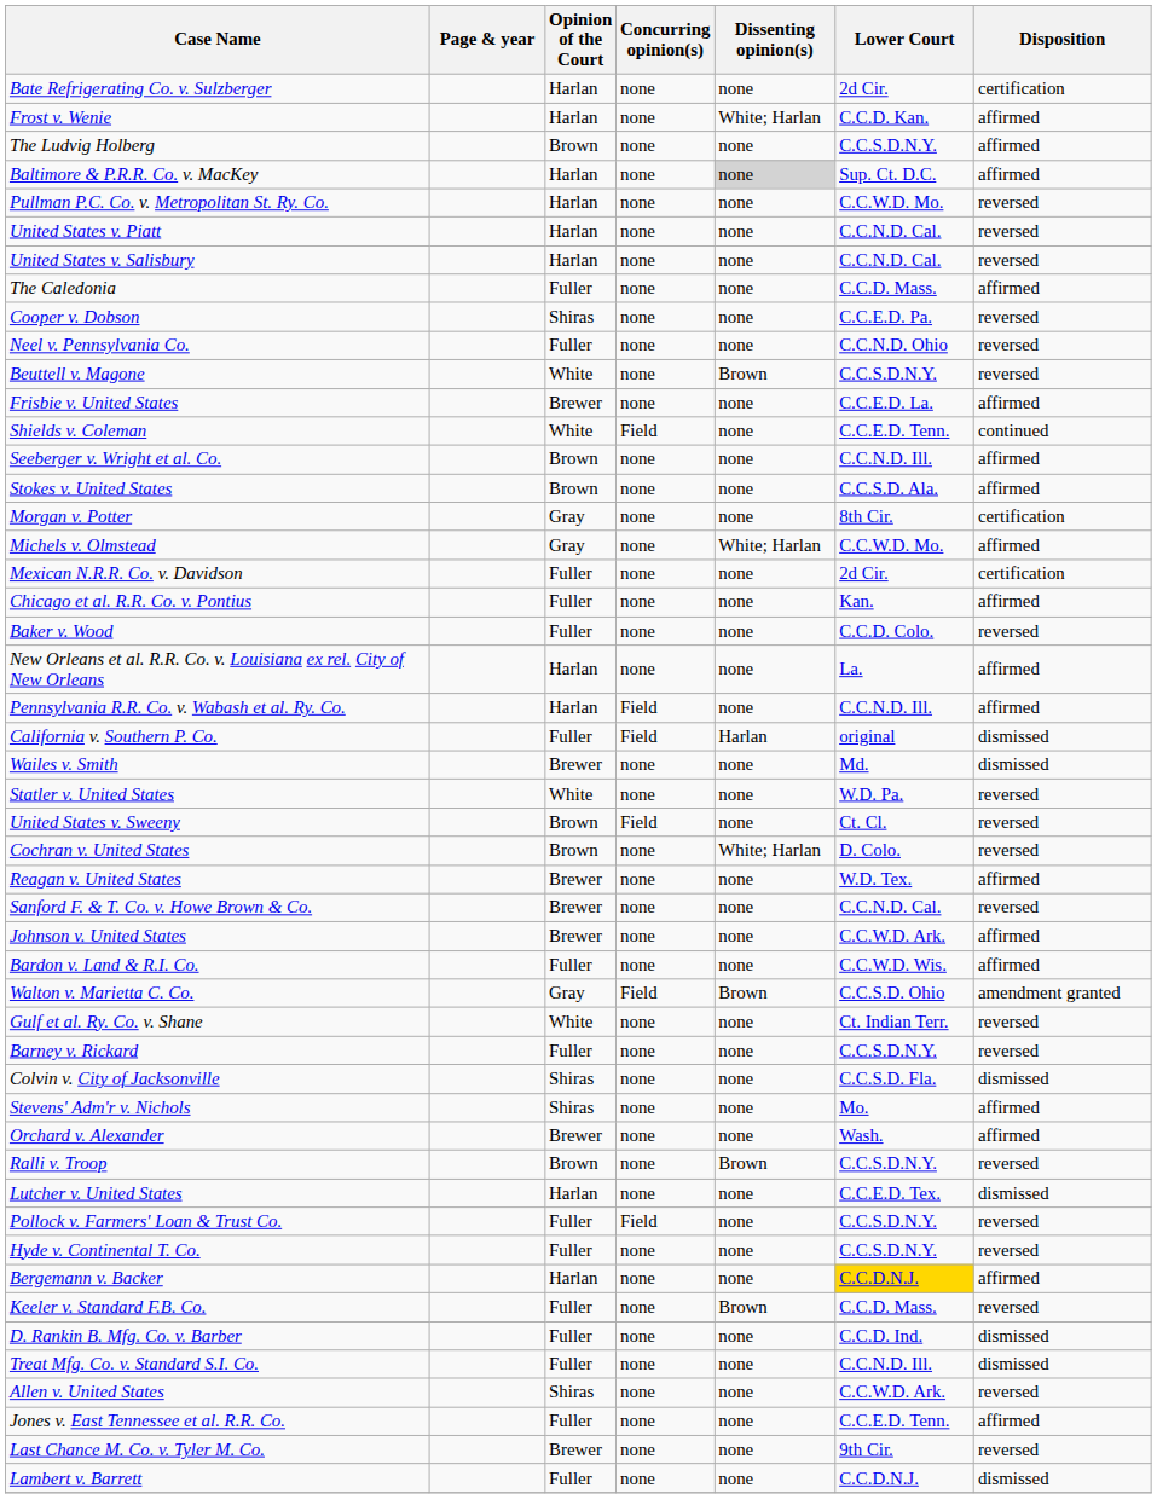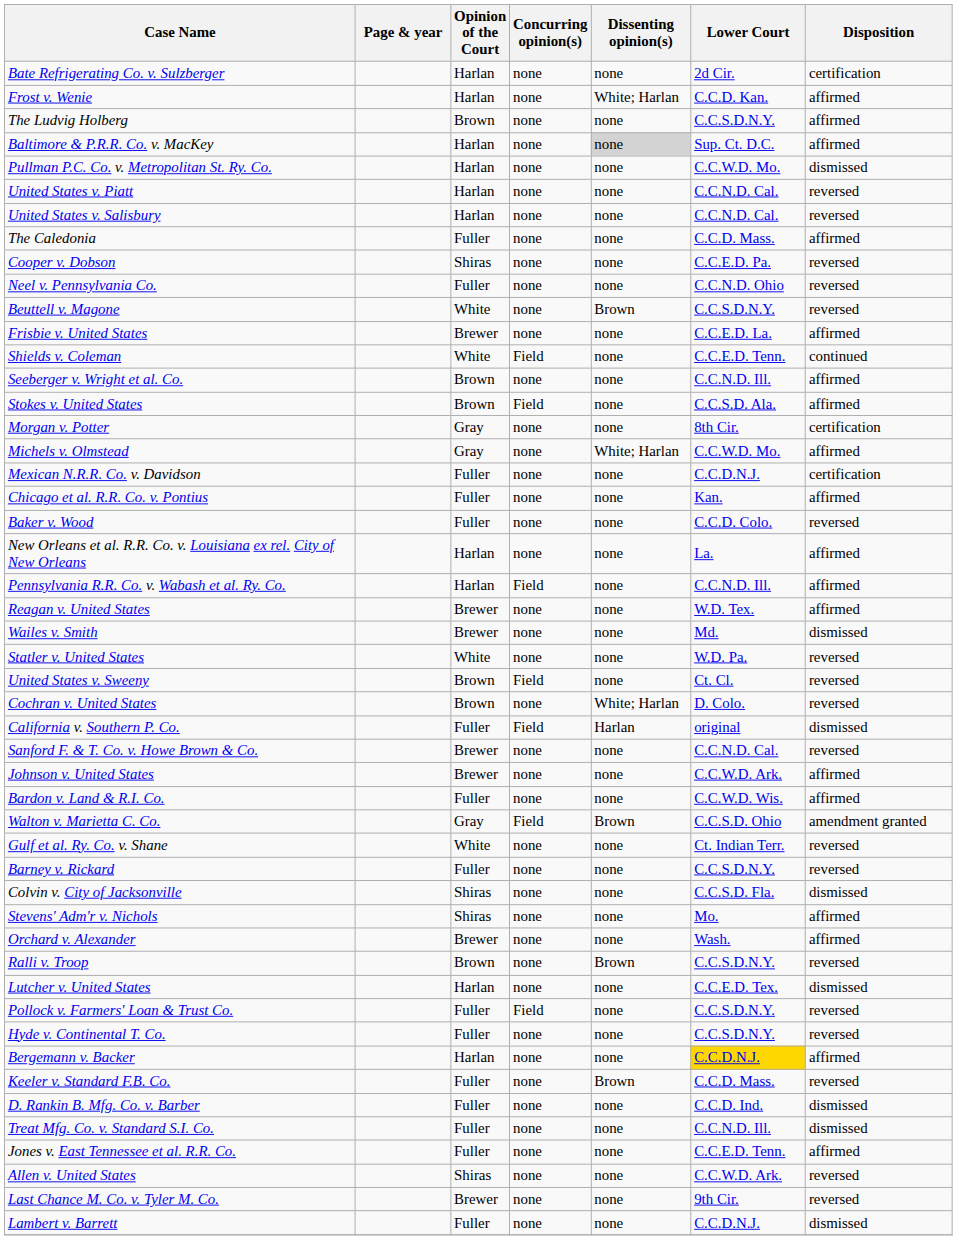 <table class="wikitable sortable">
 <tr>
 <th scope="col" style="width: 370px;">Case Name</th>
 <th scope="col" style="width: 95px;">Page & year</th>
 <th scope="col" style="width: 10px;">Opinion of the Court</th>
 <th scope="col" style="width: 10px;">Concurring opinion(s)</th>
 <th scope="col" style="width: 100px;">Dissenting opinion(s)</th>
 <th scope="col" style="width: 116px;">Lower Court</th>
 <th scope="col" style="width: 150px;">Disposition</th>
 </tr>
 <tr>
 <td><em><a href='#'>Bate Refrigerating Co. v. Sulzberger</a></em></td>
 <td align="right"></td>
 <td>Harlan</td>
 <td>none</td>
 <td>none</td>
 <td><a href='#'>2d Cir.</a></td>
 <td>certification</td>
 </tr>
 <tr>
 <td><em><a href='#'>Frost v. Wenie</a></em></td>
 <td align="right"></td>
 <td>Harlan</td>
 <td>none</td>
 <td>White; Harlan</td>
 <td><a href='#'>C.C.D. Kan.</a></td>
 <td>affirmed</td>
 </tr>
 <tr>
 <td><em>The Ludvig Holberg</em></td>
 <td align="right"></td>
 <td>Brown</td>
 <td>none</td>
 <td>none</td>
 <td><a href='#'>C.C.S.D.N.Y.</a></td>
 <td>affirmed</td>
 </tr>
 <tr>
 <td><em><a href='#'>Baltimore & P.R.R. Co.</a> v. MacKey</em></td>
 <td align="right"></td>
 <td>Harlan</td>
 <td>none</td>
 <td style="background: lightgrey;">none</td>
 <td><a href='#'>Sup. Ct. D.C.</a></td>
 <td>affirmed</td>
 </tr>
 <tr>
 <td><em><a href='#'>Pullman P.C. Co.</a> v. <a href='#'>Metropolitan St. Ry. Co.</a></em></td>
 <td align="right"></td>
 <td>Harlan</td>
 <td>none</td>
 <td>none</td>
 <td><a href='#'>C.C.W.D. Mo.</a></td>
-<td>reversed</td>
+<td>dismissed</td>
 </tr>
 <tr>
 <td><em><a href='#'>United States v. Piatt</a></em></td>
 <td align="right"></td>
 <td>Harlan</td>
 <td>none</td>
 <td>none</td>
 <td><a href='#'>C.C.N.D. Cal.</a></td>
 <td>reversed</td>
 </tr>
 <tr>
 <td><em><a href='#'>United States v. Salisbury</a></em></td>
 <td align="right"></td>
 <td>Harlan</td>
 <td>none</td>
 <td>none</td>
 <td><a href='#'>C.C.N.D. Cal.</a></td>
 <td>reversed</td>
 </tr>
 <tr>
 <td><em>The Caledonia</em></td>
 <td align="right"></td>
 <td>Fuller</td>
 <td>none</td>
 <td>none</td>
 <td><a href='#'>C.C.D. Mass.</a></td>
 <td>affirmed</td>
 </tr>
 <tr>
 <td><em><a href='#'>Cooper v. Dobson</a></em></td>
 <td align="right"></td>
 <td>Shiras</td>
 <td>none</td>
 <td>none</td>
 <td><a href='#'>C.C.E.D. Pa.</a></td>
 <td>reversed</td>
 </tr>
 <tr>
 <td><em><a href='#'>Neel v. Pennsylvania Co.</a></em></td>
 <td align="right"></td>
 <td>Fuller</td>
 <td>none</td>
 <td>none</td>
 <td><a href='#'>C.C.N.D. Ohio</a></td>
 <td>reversed</td>
 </tr>
 <tr>
 <td><em><a href='#'>Beuttell v. Magone</a></em></td>
 <td align="right"></td>
 <td>White</td>
 <td>none</td>
 <td>Brown</td>
 <td><a href='#'>C.C.S.D.N.Y.</a></td>
 <td>reversed</td>
 </tr>
 <tr>
 <td><em><a href='#'>Frisbie v. United States</a></em></td>
 <td align="right"></td>
 <td>Brewer</td>
 <td>none</td>
 <td>none</td>
 <td><a href='#'>C.C.E.D. La.</a></td>
 <td>affirmed</td>
 </tr>
 <tr>
 <td><em><a href='#'>Shields v. Coleman</a></em></td>
 <td align="right"></td>
 <td>White</td>
 <td>Field</td>
 <td>none</td>
 <td><a href='#'>C.C.E.D. Tenn.</a></td>
 <td>continued</td>
 </tr>
 <tr>
 <td><em><a href='#'>Seeberger v. Wright et al. Co.</a></em></td>
 <td align="right"></td>
 <td>Brown</td>
 <td>none</td>
 <td>none</td>
 <td><a href='#'>C.C.N.D. Ill.</a></td>
 <td>affirmed</td>
 </tr>
 <tr>
 <td><em><a href='#'>Stokes v. United States</a></em></td>
 <td align="right"></td>
 <td>Brown</td>
-<td>none</td>
+<td>Field</td>
 <td>none</td>
 <td><a href='#'>C.C.S.D. Ala.</a></td>
 <td>affirmed</td>
 </tr>
 <tr>
 <td><em><a href='#'>Morgan v. Potter</a></em></td>
 <td align="right"></td>
 <td>Gray</td>
 <td>none</td>
 <td>none</td>
 <td><a href='#'>8th Cir.</a></td>
 <td>certification</td>
 </tr>
 <tr>
 <td><em><a href='#'>Michels v. Olmstead</a></em></td>
 <td align="right"></td>
 <td>Gray</td>
 <td>none</td>
 <td>White; Harlan</td>
 <td><a href='#'>C.C.W.D. Mo.</a></td>
 <td>affirmed</td>
 </tr>
 <tr>
 <td><em><a href='#'>Mexican N.R.R. Co.</a> v. Davidson </em></td>
 <td align="right"></td>
 <td>Fuller</td>
 <td>none</td>
 <td>none</td>
-<td><a href='#'>2d Cir.</a></td>
+<td><a href='#'>C.C.D.N.J.</a></td>
 <td>certification</td>
 </tr>
 <tr>
 <td><em><a href='#'>Chicago et al. R.R. Co. v. Pontius</a></em></td>
 <td align="right"></td>
 <td>Fuller</td>
 <td>none</td>
 <td>none</td>
 <td><a href='#'>Kan.</a></td>
 <td>affirmed</td>
 </tr>
 <tr>
 <td><em><a href='#'>Baker v. Wood</a></em></td>
 <td align="right"></td>
 <td>Fuller</td>
 <td>none</td>
 <td>none</td>
 <td><a href='#'>C.C.D. Colo.</a></td>
 <td>reversed</td>
 </tr>
 <tr>
 <td><em>New Orleans et al. R.R. Co. v. <a href='#'>Louisiana</a> <a href='#'>ex rel.</a> <a href='#'>City of New Orleans</a></em></td>
 <td align="right"></td>
 <td>Harlan</td>
 <td>none</td>
 <td>none</td>
 <td><a href='#'>La.</a></td>
 <td>affirmed</td>
 </tr>
 <tr>
 <td><em><a href='#'>Pennsylvania R.R. Co.</a> v. <a href='#'>Wabash et al. Ry. Co.</a></em></td>
 <td align="right"></td>
 <td>Harlan</td>
 <td>Field</td>
 <td>none</td>
 <td><a href='#'>C.C.N.D. Ill.</a></td>
 <td>affirmed</td>
 </tr>
 <tr>
-<td><em><a href='#'>California</a> v. <a href='#'>Southern P. Co.</a></em></td>
+<td><em><a href='#'>Reagan v. United States</a></em></td>
 <td align="right"></td>
-<td>Fuller</td>
-<td>Field</td>
-<td>Harlan</td>
-<td><a href='#'>original</a></td>
-<td>dismissed</td>
+<td>Brewer</td>
+<td>none</td>
+<td>none</td>
+<td><a href='#'>W.D. Tex.</a></td>
+<td>affirmed</td>
 </tr>
 <tr>
 <td><em><a href='#'>Wailes v. Smith</a></em></td>
 <td align="right"></td>
 <td>Brewer</td>
 <td>none</td>
 <td>none</td>
 <td><a href='#'>Md.</a></td>
 <td>dismissed</td>
 </tr>
 <tr>
 <td><em><a href='#'>Statler v. United States</a></em></td>
 <td align="right"></td>
 <td>White</td>
 <td>none</td>
 <td>none</td>
 <td><a href='#'>W.D. Pa.</a></td>
 <td>reversed</td>
 </tr>
 <tr>
 <td><em><a href='#'>United States v. Sweeny</a></em></td>
 <td align="right"></td>
 <td>Brown</td>
 <td>Field</td>
 <td>none</td>
 <td><a href='#'>Ct. Cl.</a></td>
 <td>reversed</td>
 </tr>
 <tr>
 <td><em><a href='#'>Cochran v. United States</a></em></td>
 <td align="right"></td>
 <td>Brown</td>
 <td>none</td>
 <td>White; Harlan</td>
 <td><a href='#'>D. Colo.</a></td>
 <td>reversed</td>
 </tr>
 <tr>
-<td><em><a href='#'>Reagan v. United States</a></em></td>
+<td><em><a href='#'>California</a> v. <a href='#'>Southern P. Co.</a></em></td>
 <td align="right"></td>
-<td>Brewer</td>
-<td>none</td>
-<td>none</td>
-<td><a href='#'>W.D. Tex.</a></td>
-<td>affirmed</td>
+<td>Fuller</td>
+<td>Field</td>
+<td>Harlan</td>
+<td><a href='#'>original</a></td>
+<td>dismissed</td>
 </tr>
 <tr>
 <td><em><a href='#'>Sanford F. & T. Co. v. Howe Brown & Co.</a></em></td>
 <td align="right"></td>
 <td>Brewer</td>
 <td>none</td>
 <td>none</td>
 <td><a href='#'>C.C.N.D. Cal.</a></td>
 <td>reversed</td>
 </tr>
 <tr>
 <td><em><a href='#'>Johnson v. United States</a></em></td>
 <td align="right"></td>
 <td>Brewer</td>
 <td>none</td>
 <td>none</td>
 <td><a href='#'>C.C.W.D. Ark.</a></td>
 <td>affirmed</td>
 </tr>
 <tr>
 <td><em><a href='#'>Bardon v. Land & R.I. Co.</a></em></td>
 <td align="right"></td>
 <td>Fuller</td>
 <td>none</td>
 <td>none</td>
 <td><a href='#'>C.C.W.D. Wis.</a></td>
 <td>affirmed</td>
 </tr>
 <tr>
 <td><em><a href='#'>Walton v. Marietta C. Co.</a></em></td>
 <td align="right"></td>
 <td>Gray</td>
 <td>Field</td>
 <td>Brown</td>
 <td><a href='#'>C.C.S.D. Ohio</a></td>
 <td>amendment granted</td>
 </tr>
 <tr>
 <td><em><a href='#'>Gulf et al. Ry. Co.</a> v. Shane</em></td>
 <td align="right"></td>
 <td>White</td>
 <td>none</td>
 <td>none</td>
 <td><a href='#'>Ct. Indian Terr.</a></td>
 <td>reversed</td>
 </tr>
 <tr>
 <td><em><a href='#'>Barney v. Rickard</a></em></td>
 <td align="right"></td>
 <td>Fuller</td>
 <td>none</td>
 <td>none</td>
 <td><a href='#'>C.C.S.D.N.Y.</a></td>
 <td>reversed</td>
 </tr>
 <tr>
 <td><em>Colvin v. <a href='#'>City of Jacksonville</a></em></td>
 <td align="right"></td>
 <td>Shiras</td>
 <td>none</td>
 <td>none</td>
 <td><a href='#'>C.C.S.D. Fla.</a></td>
 <td>dismissed</td>
 </tr>
 <tr>
 <td><em><a href='#'>Stevens' Adm'r v. Nichols</a></em></td>
 <td align="right"></td>
 <td>Shiras</td>
 <td>none</td>
 <td>none</td>
 <td><a href='#'>Mo.</a></td>
 <td>affirmed</td>
 </tr>
 <tr>
 <td><em><a href='#'>Orchard v. Alexander</a></em></td>
 <td align="right"></td>
 <td>Brewer</td>
 <td>none</td>
 <td>none</td>
 <td><a href='#'>Wash.</a></td>
 <td>affirmed</td>
 </tr>
 <tr>
 <td><em><a href='#'>Ralli v. Troop</a></em></td>
 <td align="right"></td>
 <td>Brown</td>
 <td>none</td>
 <td>Brown</td>
 <td><a href='#'>C.C.S.D.N.Y.</a></td>
 <td>reversed</td>
 </tr>
 <tr>
 <td><em><a href='#'>Lutcher v. United States</a></em></td>
 <td align="right"></td>
 <td>Harlan</td>
 <td>none</td>
 <td>none</td>
 <td><a href='#'>C.C.E.D. Tex.</a></td>
 <td>dismissed</td>
 </tr>
 <tr>
 <td><em><a href='#'>Pollock v. Farmers' Loan & Trust Co.</a></em></td>
 <td align="right"></td>
 <td>Fuller</td>
 <td>Field</td>
 <td>none</td>
 <td><a href='#'>C.C.S.D.N.Y.</a></td>
 <td>reversed</td>
 </tr>
 <tr>
 <td><em><a href='#'>Hyde v. Continental T. Co.</a></em></td>
 <td align="right"></td>
 <td>Fuller</td>
 <td>none</td>
 <td>none</td>
 <td><a href='#'>C.C.S.D.N.Y.</a></td>
 <td>reversed</td>
 </tr>
 <tr>
 <td><em><a href='#'>Bergemann v. Backer</a></em></td>
 <td align="right"></td>
 <td>Harlan</td>
 <td>none</td>
 <td>none</td>
 <td style="background: gold;"><a href='#'>C.C.D.N.J.</a></td>
 <td>affirmed</td>
 </tr>
 <tr>
 <td><em><a href='#'>Keeler v. Standard F.B. Co.</a></em></td>
 <td align="right"></td>
 <td>Fuller</td>
 <td>none</td>
 <td>Brown</td>
 <td><a href='#'>C.C.D. Mass.</a></td>
 <td>reversed</td>
 </tr>
 <tr>
 <td><em><a href='#'>D. Rankin B. Mfg. Co. v. Barber</a></em></td>
 <td align="right"></td>
 <td>Fuller</td>
 <td>none</td>
 <td>none</td>
 <td><a href='#'>C.C.D. Ind.</a></td>
 <td>dismissed</td>
 </tr>
 <tr>
 <td><em><a href='#'>Treat Mfg. Co. v. Standard S.I. Co.</a></em></td>
 <td align="right"></td>
 <td>Fuller</td>
 <td>none</td>
 <td>none</td>
 <td><a href='#'>C.C.N.D. Ill.</a></td>
 <td>dismissed</td>
 </tr>
 <tr>
+<td><em>Jones v. <a href='#'>East Tennessee et al. R.R. Co.</a></em></td>
+<td align="right"></td>
+<td>Fuller</td>
+<td>none</td>
+<td>none</td>
+<td><a href='#'>C.C.E.D. Tenn.</a></td>
+<td>affirmed</td>
+</tr>
+<tr>
 <td><em><a href='#'>Allen v. United States</a></em></td>
 <td align="right"></td>
 <td>Shiras</td>
 <td>none</td>
 <td>none</td>
 <td><a href='#'>C.C.W.D. Ark.</a></td>
 <td>reversed</td>
-</tr>
-<tr>
-<td><em>Jones v. <a href='#'>East Tennessee et al. R.R. Co.</a></em></td>
-<td align="right"></td>
-<td>Fuller</td>
-<td>none</td>
-<td>none</td>
-<td><a href='#'>C.C.E.D. Tenn.</a></td>
-<td>affirmed</td>
 </tr>
 <tr>
 <td><em><a href='#'>Last Chance M. Co. v. Tyler M. Co.</a></em></td>
 <td align="right"></td>
 <td>Brewer</td>
 <td>none</td>
 <td>none</td>
 <td><a href='#'>9th Cir.</a></td>
 <td>reversed</td>
 </tr>
 <tr>
 <td><em><a href='#'>Lambert v. Barrett</a></em></td>
 <td align="right"></td>
 <td>Fuller</td>
 <td>none</td>
 <td>none</td>
 <td><a href='#'>C.C.D.N.J.</a></td>
 <td>dismissed</td>
 </tr>
 <tr>
 </tr>
 </table>
